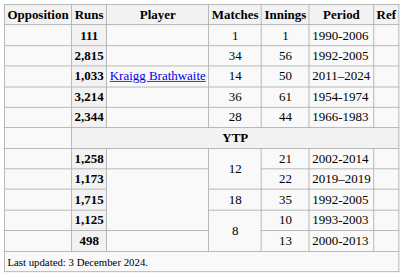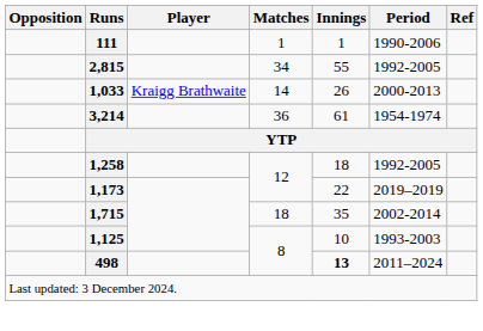 <table class="wikitable plainrowheaders sortable">
 <tr>
 <th scope=col>Opposition</th>
 <th scope=col>Runs</th>
 <th scope=col>Player</th>
 <th scope=col>Matches</th>
 <th scope=col>Innings</th>
 <th scope=col>Period</th>
 <th scope=col>Ref</th>
 </tr>
 <tr>
 <td></td>
 <th scope=row style="text-align:center;">111</th>
 <td></td>
 <td align=center>1</td>
 <td align=center>1</td>
 <td>1990-2006</td>
 <td></td>
 </tr>
 <tr>
 <td></td>
 <th scope=row style="text-align:center;">2,815</th>
 <td></td>
 <td align=center>34</td>
-<td align=center>56</td>
+<td align=center>55</td>
 <td>1992-2005</td>
 <td></td>
 </tr>
 <tr>
 <td></td>
 <th scope=row style="text-align:center;">1,033</th>
 <td><a href='#'>Kraigg Brathwaite</a></td>
 <td align=center>14</td>
-<td align=center>50</td>
-<td>2011–2024</td>
+<td align=center>26</td>
+<td>2000-2013</td>
 <td></td>
 </tr>
 <tr>
 <td></td>
 <th scope=row style="text-align:center;">3,214</th>
 <td></td>
 <td align=center>36</td>
 <td align=center>61</td>
 <td>1954-1974</td>
 <td></td>
 </tr>
 <tr>
-<td></td>
-<th scope=row style="text-align:center;">2,344</th>
-<td></td>
-<td align=center>28</td>
-<td align=center>44</td>
-<td>1966-1983</td>
-<td></td>
-</tr>
-<tr>
 <td style=text-align:left;></td>
 <th scope=row style="text-align:center;" colspan=6>YTP</th>
 </tr>
 <tr>
 <td></td>
 <th scope=row style="text-align:center;">1,258</th>
 <td></td>
 <td align=center rowspan=2>12</td>
-<td align=center>21</td>
-<td>2002-2014</td>
+<td align=center>18</td>
+<td>1992-2005</td>
 <td></td>
 </tr>
 <tr>
 <td></td>
 <th scope=row style="text-align:center;">1,173</th>
 <td rowspan=3></td>
 <td align=center>22</td>
 <td>2019–2019</td>
 <td></td>
 </tr>
 <tr>
 <td></td>
 <th scope=row style="text-align:center;">1,715</th>
 <td align=center>18</td>
 <td align=center>35</td>
-<td>1992-2005</td>
+<td>2002-2014</td>
 <td></td>
 </tr>
 <tr>
 <td></td>
 <th scope=row style="text-align:center;">1,125</th>
 <td align=center rowspan=2>8</td>
 <td align=center>10</td>
 <td>1993-2003</td>
 <td></td>
 </tr>
 <tr>
 <td></td>
 <th scope=row style="text-align:center;">498</th>
 <td></td>
-<td align=center>13</td>
-<td>2000-2013</td>
+<td align=center><strong>13</strong></td>
+<td>2011–2024</td>
 <td></td>
 </tr>
 <tr>
 <td colspan=7><small>Last updated: 3 December 2024.</small></td>
 </tr>
 </table>
